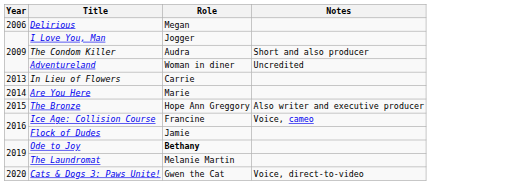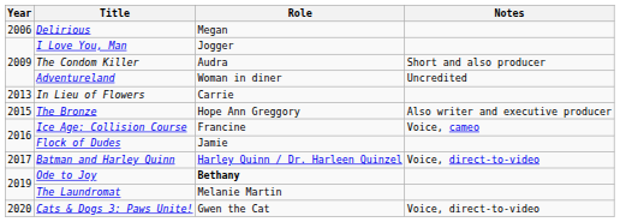 <table class="wikitable sortable">
 <tr>
 <th>Year</th>
 <th>Title</th>
 <th>Role</th>
 <th class="unsortable">Notes</th>
 </tr>
 <tr>
 <td>2006</td>
 <td><em><a href='#'>Delirious</a></em></td>
 <td>Megan</td>
 <td></td>
 </tr>
 <tr>
 <td rowspan="3">2009</td>
 <td><em><a href='#'>I Love You, Man</a></em></td>
 <td>Jogger</td>
 <td></td>
 </tr>
 <tr>
 <td><em>The Condom Killer</em></td>
 <td>Audra</td>
 <td>Short and also producer</td>
 </tr>
 <tr>
 <td><em><a href='#'>Adventureland</a></em></td>
 <td>Woman in diner</td>
 <td>Uncredited</td>
 </tr>
 <tr>
 <td>2013</td>
 <td><em>In Lieu of Flowers</em></td>
 <td>Carrie</td>
 <td></td>
 </tr>
 <tr>
-<td>2014</td>
-<td><em><a href='#'>Are You Here</a></em></td>
-<td>Marie</td>
-<td></td>
-</tr>
-<tr>
 <td>2015</td>
 <td><em><a href='#'>The Bronze</a></em></td>
 <td>Hope Ann Greggory</td>
 <td>Also writer and executive producer</td>
 </tr>
 <tr>
 <td rowspan="2">2016</td>
 <td><em><a href='#'>Ice Age: Collision Course</a></em></td>
 <td>Francine</td>
 <td>Voice, <a href='#'>cameo</a></td>
 </tr>
 <tr>
 <td><em><a href='#'>Flock of Dudes</a></em></td>
 <td>Jamie</td>
 <td></td>
+</tr>
+<tr>
+<td>2017</td>
+<td><em><a href='#'>Batman and Harley Quinn</a></em></td>
+<td><a href='#'>Harley Quinn / Dr. Harleen Quinzel</a></td>
+<td>Voice, <a href='#'>direct-to-video</a></td>
 </tr>
 <tr>
 <td rowspan="2">2019</td>
 <td><em><a href='#'>Ode to Joy</a></em></td>
 <td><strong>Bethany</strong></td>
 <td></td>
 </tr>
 <tr>
 <td><em><a href='#'>The Laundromat</a></em></td>
 <td>Melanie Martin</td>
 <td></td>
 </tr>
 <tr>
 <td>2020</td>
 <td><em><a href='#'>Cats & Dogs 3: Paws Unite!</a></em></td>
 <td>Gwen the Cat</td>
 <td>Voice, direct-to-video</td>
 </tr>
 </table>
